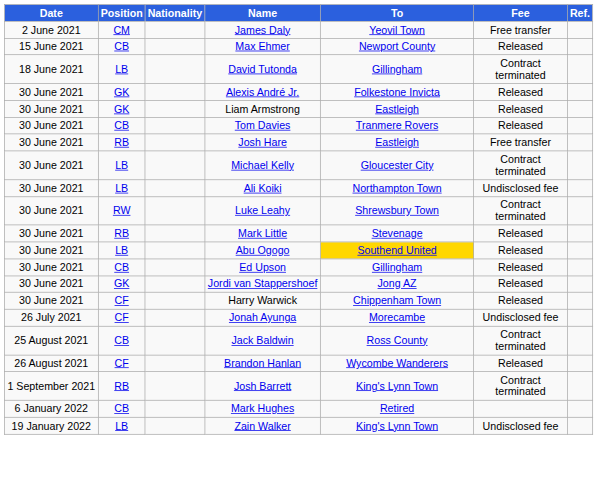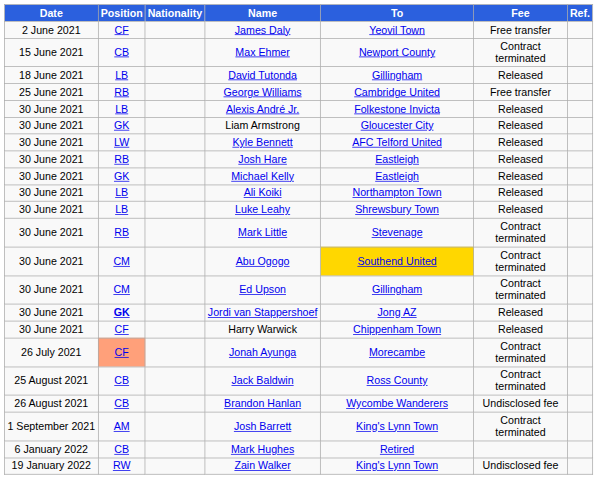 <table class="wikitable"  style="text-align:center; font-size:90%; ">
 <tr>
 <th style="background:#2B60DE; color:#fff;; width:120px;">Date</th>
 <th style="background:#2B60DE; color:#fff;; width:50px;">Position</th>
 <th style="background:#2B60DE; color:#fff;; width:50px;">Nationality</th>
 <th style="background:#2B60DE; color:#fff;; width:150px;">Name</th>
 <th style="background:#2B60DE; color:#fff;; width:200px;">To</th>
 <th style="background:#2B60DE; color:#fff;; width:120px;">Fee</th>
 <th style="background:#2B60DE; color:#fff;; width:25px;">Ref.</th>
 </tr>
 <tr>
 <td>2 June 2021</td>
-<td><a href='#'>CM</a></td>
+<td><a href='#'>CF</a></td>
 <td></td>
 <td><a href='#'>James Daly</a></td>
 <td> <a href='#'>Yeovil Town</a></td>
 <td>Free transfer</td>
 <td></td>
 </tr>
 <tr>
 <td>15 June 2021</td>
 <td><a href='#'>CB</a></td>
 <td></td>
 <td><a href='#'>Max Ehmer</a></td>
 <td> <a href='#'>Newport County</a></td>
-<td>Released</td>
+<td>Contract terminated</td>
 <td></td>
 </tr>
 <tr>
 <td>18 June 2021</td>
 <td><a href='#'>LB</a></td>
 <td></td>
 <td><a href='#'>David Tutonda</a></td>
 <td> <a href='#'>Gillingham</a></td>
-<td>Contract terminated</td>
+<td>Released</td>
+<td></td>
+</tr>
+<tr>
+<td>25 June 2021</td>
+<td><a href='#'>RB</a></td>
+<td></td>
+<td><a href='#'>George Williams</a></td>
+<td> <a href='#'>Cambridge United</a></td>
+<td>Free transfer</td>
 <td></td>
 </tr>
 <tr>
 <td>30 June 2021</td>
-<td><a href='#'>GK</a></td>
+<td><a href='#'>LB</a></td>
 <td></td>
 <td><a href='#'>Alexis André Jr.</a></td>
 <td> <a href='#'>Folkestone Invicta</a></td>
 <td>Released</td>
 <td></td>
 </tr>
 <tr>
 <td>30 June 2021</td>
 <td><a href='#'>GK</a></td>
 <td></td>
 <td>Liam Armstrong</td>
-<td> <a href='#'>Eastleigh</a></td>
+<td> <a href='#'>Gloucester City</a></td>
 <td>Released</td>
 <td></td>
 </tr>
 <tr>
 <td>30 June 2021</td>
-<td><a href='#'>CB</a></td>
+<td><a href='#'>LW</a></td>
 <td></td>
-<td><a href='#'>Tom Davies</a></td>
-<td> <a href='#'>Tranmere Rovers</a></td>
+<td><a href='#'>Kyle Bennett</a></td>
+<td> <a href='#'>AFC Telford United</a></td>
 <td>Released</td>
 <td></td>
 </tr>
 <tr>
 <td>30 June 2021</td>
 <td><a href='#'>RB</a></td>
 <td></td>
 <td><a href='#'>Josh Hare</a></td>
 <td> <a href='#'>Eastleigh</a></td>
-<td>Free transfer</td>
+<td>Released</td>
 <td></td>
 </tr>
 <tr>
 <td>30 June 2021</td>
-<td><a href='#'>LB</a></td>
+<td><a href='#'>GK</a></td>
 <td></td>
 <td><a href='#'>Michael Kelly</a></td>
-<td> <a href='#'>Gloucester City</a></td>
-<td>Contract terminated</td>
+<td> <a href='#'>Eastleigh</a></td>
+<td>Released</td>
 <td></td>
 </tr>
 <tr>
 <td>30 June 2021</td>
 <td><a href='#'>LB</a></td>
 <td></td>
 <td><a href='#'>Ali Koiki</a></td>
 <td> <a href='#'>Northampton Town</a></td>
-<td>Undisclosed fee</td>
+<td>Released</td>
 <td></td>
 </tr>
 <tr>
 <td>30 June 2021</td>
-<td><a href='#'>RW</a></td>
+<td><a href='#'>LB</a></td>
 <td></td>
 <td><a href='#'>Luke Leahy</a></td>
 <td> <a href='#'>Shrewsbury Town</a></td>
-<td>Contract terminated</td>
+<td>Released</td>
 <td></td>
 </tr>
 <tr>
 <td>30 June 2021</td>
 <td><a href='#'>RB</a></td>
 <td></td>
 <td><a href='#'>Mark Little</a></td>
 <td> <a href='#'>Stevenage</a></td>
-<td>Released</td>
+<td>Contract terminated</td>
 <td></td>
 </tr>
 <tr>
 <td>30 June 2021</td>
-<td><a href='#'>LB</a></td>
+<td><a href='#'>CM</a></td>
 <td></td>
 <td><a href='#'>Abu Ogogo</a></td>
 <td style="background: gold;"> <a href='#'>Southend United</a></td>
-<td>Released</td>
+<td>Contract terminated</td>
 <td></td>
 </tr>
 <tr>
 <td>30 June 2021</td>
-<td><a href='#'>CB</a></td>
+<td><a href='#'>CM</a></td>
 <td></td>
 <td><a href='#'>Ed Upson</a></td>
 <td> <a href='#'>Gillingham</a></td>
-<td>Released</td>
+<td>Contract terminated</td>
 <td></td>
 </tr>
 <tr>
 <td>30 June 2021</td>
-<td><a href='#'>GK</a></td>
+<td><strong><a href='#'>GK</a></strong></td>
 <td></td>
 <td><a href='#'>Jordi van Stappershoef</a></td>
 <td> <a href='#'>Jong AZ</a></td>
 <td>Released</td>
 <td></td>
 </tr>
 <tr>
 <td>30 June 2021</td>
 <td><a href='#'>CF</a></td>
 <td></td>
 <td>Harry Warwick</td>
 <td> <a href='#'>Chippenham Town</a></td>
 <td>Released</td>
 <td></td>
 </tr>
 <tr>
 <td>26 July 2021</td>
-<td><a href='#'>CF</a></td>
+<td style="background: lightsalmon;"><a href='#'>CF</a></td>
 <td></td>
 <td><a href='#'>Jonah Ayunga</a></td>
 <td> <a href='#'>Morecambe</a></td>
-<td>Undisclosed fee</td>
+<td>Contract terminated</td>
 <td></td>
 </tr>
 <tr>
 <td>25 August 2021</td>
 <td><a href='#'>CB</a></td>
 <td></td>
 <td><a href='#'>Jack Baldwin</a></td>
 <td> <a href='#'>Ross County</a></td>
 <td>Contract terminated</td>
 <td></td>
 </tr>
 <tr>
 <td>26 August 2021</td>
-<td><a href='#'>CF</a></td>
+<td><a href='#'>CB</a></td>
 <td></td>
 <td><a href='#'>Brandon Hanlan</a></td>
 <td> <a href='#'>Wycombe Wanderers</a></td>
-<td>Released</td>
+<td>Undisclosed fee</td>
 <td></td>
 </tr>
 <tr>
 <td>1 September 2021</td>
-<td><a href='#'>RB</a></td>
+<td><a href='#'>AM</a></td>
 <td></td>
 <td><a href='#'>Josh Barrett</a></td>
 <td> <a href='#'>King's Lynn Town</a></td>
 <td>Contract terminated</td>
 <td></td>
 </tr>
 <tr>
 <td>6 January 2022</td>
 <td><a href='#'>CB</a></td>
 <td></td>
 <td><a href='#'>Mark Hughes</a></td>
 <td><a href='#'>Retired</a></td>
 <td></td>
 <td></td>
 </tr>
 <tr>
 <td>19 January 2022</td>
-<td><a href='#'>LB</a></td>
+<td><a href='#'>RW</a></td>
 <td></td>
 <td><a href='#'>Zain Walker</a></td>
 <td> <a href='#'>King's Lynn Town</a></td>
 <td>Undisclosed fee</td>
 <td></td>
 </tr>
 </table>
